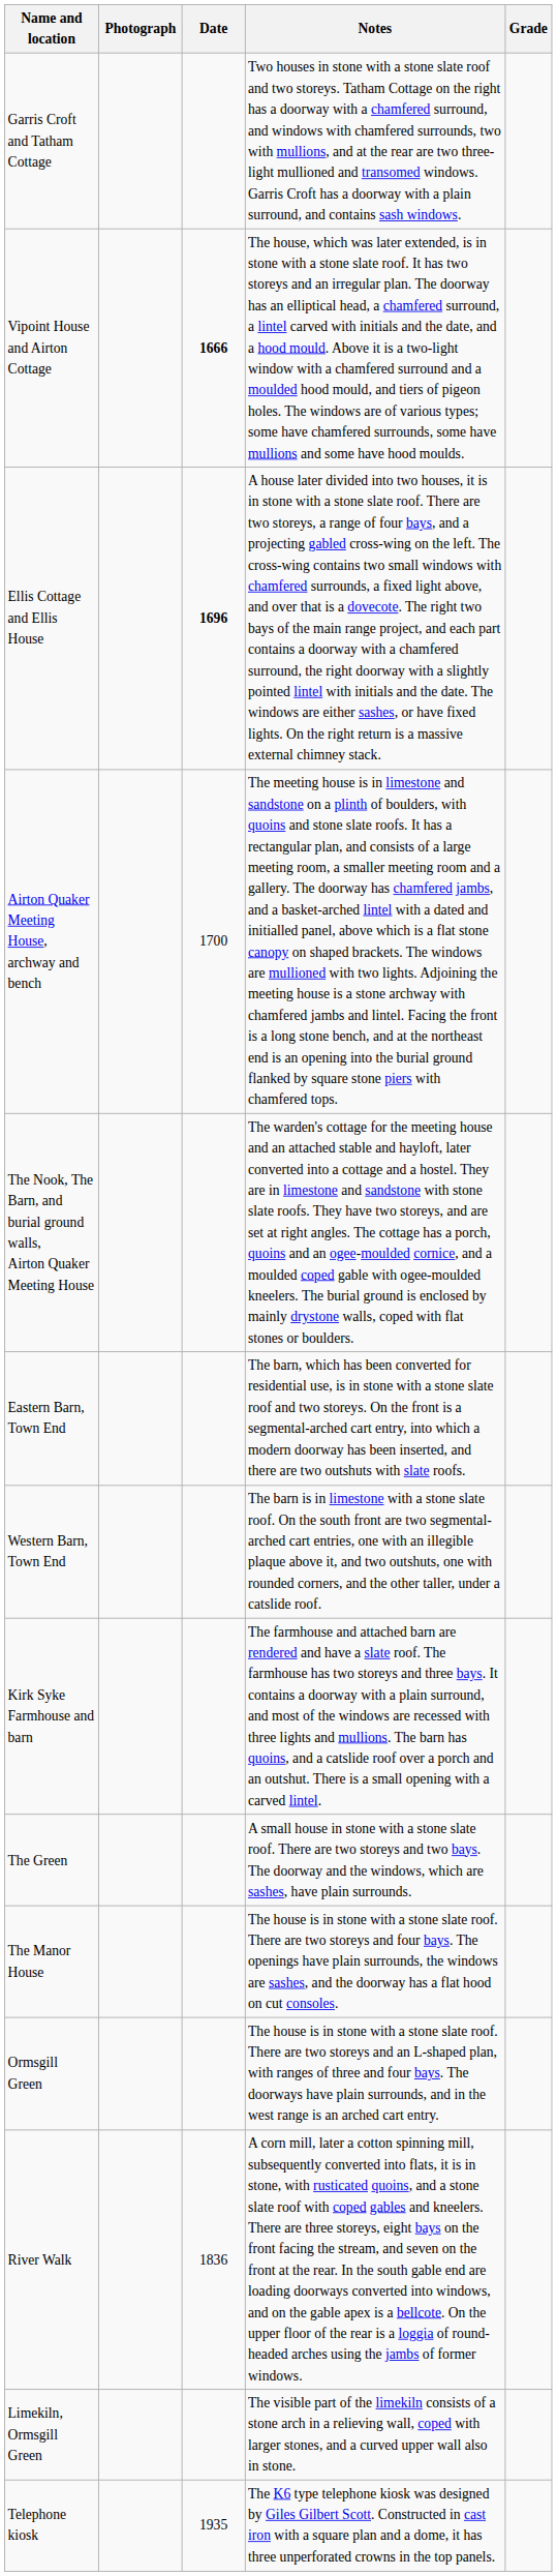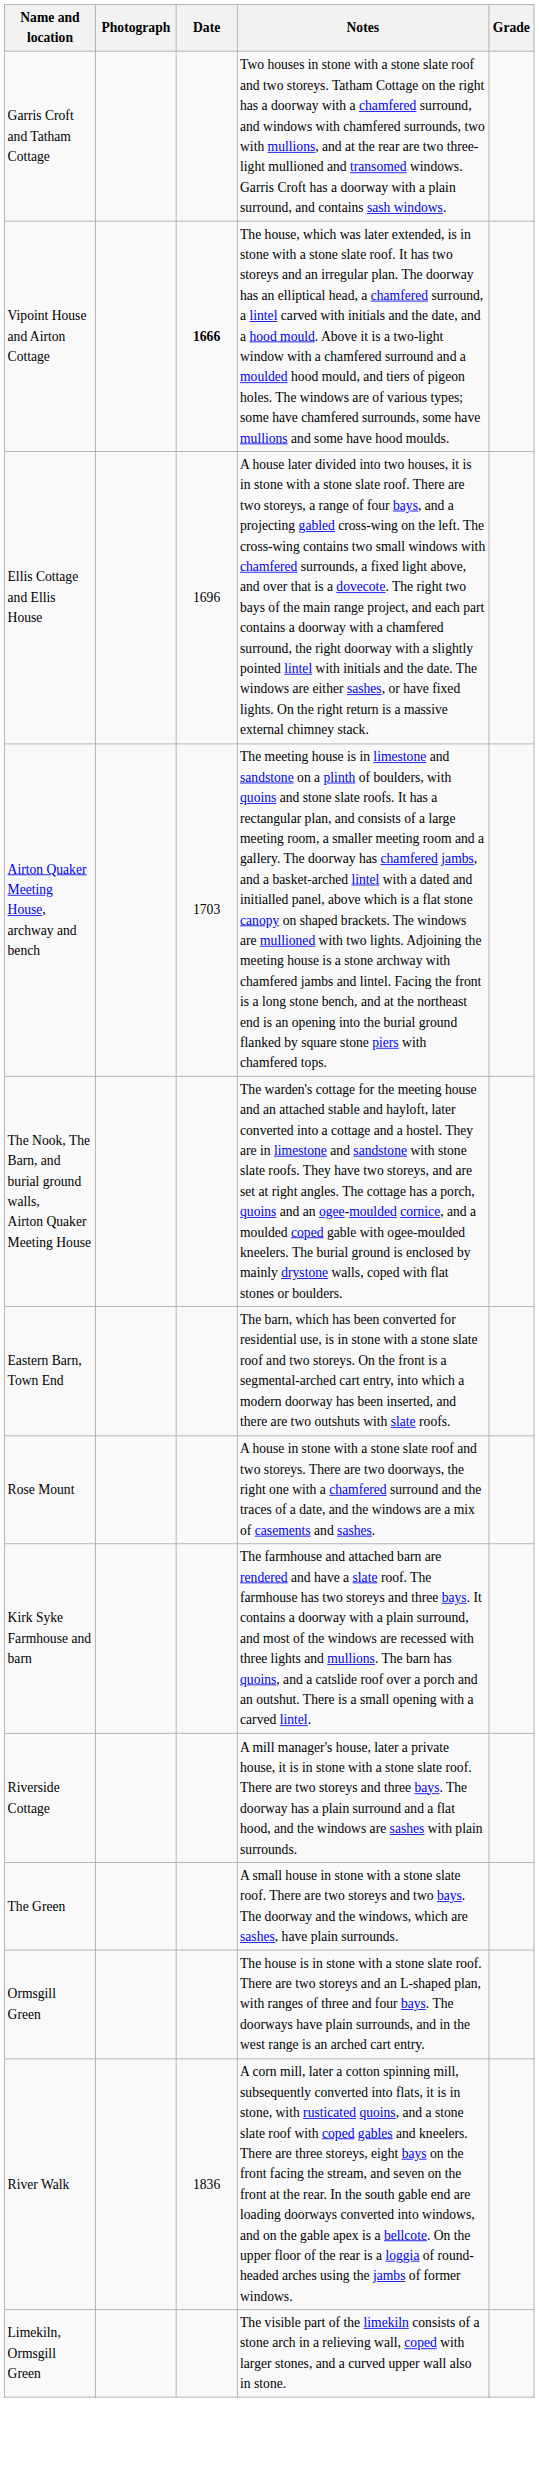 <table class="wikitable sortable plainrowheaders" style="width:100%; border:0px; text-align:left; line-height:150%">
 <tr>
 <th scope="col"  style="width:150px">Name and location</th>
 <th scope="col"  style="width:100px" class="unsortable">Photograph</th>
 <th scope="col"  style="width:120px">Date</th>
 <th scope="col"  style="width:650px" class="unsortable">Notes</th>
 <th scope="col"  style="width:50px">Grade</th>
 </tr>
 <tr>
 <td>Garris Croft and Tatham Cottage<br><small></small></td>
 <td></td>
 <td align="center"></td>
 <td>Two houses in stone with a stone slate roof and two storeys.  Tatham Cottage on the right has a doorway with a <a href='#'>chamfered</a> surround, and windows with chamfered surrounds, two with <a href='#'>mullions</a>, and at the rear are two three-light mullioned and <a href='#'>transomed</a> windows.  Garris Croft has a doorway with a plain surround, and contains <a href='#'>sash windows</a>.</td>
 <td align="center" ></td>
 </tr>
 <tr>
 <td>Vipoint House and Airton Cottage<br><small></small></td>
 <td></td>
 <td align="center"><strong>1666</strong></td>
 <td>The house, which was later extended, is in stone with a stone slate roof.  It has two storeys and an irregular plan.  The doorway has an elliptical head, a <a href='#'>chamfered</a> surround, a <a href='#'>lintel</a> carved with initials and the date, and a <a href='#'>hood mould</a>.  Above it is a two-light window with a chamfered surround and a <a href='#'>moulded</a> hood mould, and tiers of pigeon holes.  The windows are of various types; some have chamfered surrounds, some have <a href='#'>mullions</a> and some have hood moulds.</td>
 <td align="center" ></td>
 </tr>
 <tr>
 <td>Ellis Cottage and Ellis House<br><small></small></td>
 <td></td>
-<td align="center"><strong>1696</strong></td>
+<td align="center">1696</td>
 <td>A house later divided into two houses, it is in stone with a stone slate roof.  There are two storeys, a range of four <a href='#'>bays</a>, and a projecting <a href='#'>gabled</a> cross-wing on the left.  The cross-wing contains two small windows with <a href='#'>chamfered</a> surrounds, a fixed light above, and over that is a <a href='#'>dovecote</a>.  The right two bays of the main range project, and each part contains a doorway with a chamfered surround, the right doorway with a slightly pointed <a href='#'>lintel</a> with initials and the date.  The windows are either <a href='#'>sashes</a>, or have fixed lights.  On the right return is a massive external chimney stack.</td>
 <td align="center" ></td>
 </tr>
 <tr>
 <td><a href='#'>Airton Quaker Meeting House</a>, archway and bench<br><small></small></td>
 <td></td>
-<td align="center">1700</td>
+<td align="center">1703</td>
 <td>The meeting house is in <a href='#'>limestone</a> and <a href='#'>sandstone</a> on a <a href='#'>plinth</a> of boulders, with <a href='#'>quoins</a> and stone slate roofs.  It has a rectangular plan, and consists of a large meeting room, a smaller meeting room and a gallery.  The doorway has <a href='#'>chamfered</a> <a href='#'>jambs</a>, and a basket-arched <a href='#'>lintel</a> with a dated and initialled panel, above which is a flat stone <a href='#'>canopy</a> on shaped brackets.  The windows are <a href='#'>mullioned</a> with two lights.  Adjoining the meeting house is a stone archway with chamfered jambs and lintel.  Facing the front is a long stone bench, and at the northeast end is an opening into the burial ground flanked by square stone <a href='#'>piers</a> with chamfered tops.</td>
 <td align="center" ></td>
 </tr>
 <tr>
 <td>The Nook, The Barn, and burial ground walls,<br>Airton Quaker Meeting House<br><small></small></td>
 <td></td>
 <td align="center"></td>
 <td>The warden's cottage for the meeting house and an attached stable and hayloft, later converted into a cottage and a hostel.  They are in <a href='#'>limestone</a> and <a href='#'>sandstone</a> with stone slate roofs.  They have two storeys, and are set at right angles.  The cottage has a porch, <a href='#'>quoins</a> and an <a href='#'>ogee</a>-<a href='#'>moulded</a> <a href='#'>cornice</a>, and a moulded <a href='#'>coped</a> gable with ogee-moulded kneelers.  The burial ground is enclosed by mainly <a href='#'>drystone</a> walls, coped with flat stones or boulders.</td>
 <td align="center" ></td>
 </tr>
 <tr>
 <td>Eastern Barn, Town End<br><small></small></td>
 <td></td>
 <td align="center"></td>
 <td>The barn, which has been converted for residential use, is in stone with a stone slate roof and two storeys.  On the front is a segmental-arched cart entry, into which a modern doorway has been inserted, and there are two outshuts with <a href='#'>slate</a> roofs.</td>
 <td align="center" ></td>
 </tr>
 <tr>
-<td>Western Barn, Town End<br><small></small></td>
+<td>Rose Mount<br><small></small></td>
 <td></td>
 <td align="center"></td>
-<td>The barn is in <a href='#'>limestone</a> with a stone slate roof.  On the south front are two segmental-arched cart entries, one with an illegible plaque above it, and two outshuts, one with rounded corners, and the other taller, under a catslide roof.</td>
+<td>A house in stone with a stone slate roof and two storeys.  There are two doorways, the right one with a <a href='#'>chamfered</a> surround and the traces of a date, and the windows are a mix of <a href='#'>casements</a> and <a href='#'>sashes</a>.</td>
 <td align="center" ></td>
 </tr>
 <tr>
 <td>Kirk Syke Farmhouse and barn<br><small></small></td>
 <td></td>
 <td align="center"></td>
 <td>The farmhouse and attached barn are <a href='#'>rendered</a> and have a <a href='#'>slate</a> roof.  The farmhouse has two storeys and three <a href='#'>bays</a>.  It contains a doorway with a plain surround, and most of the windows are recessed with three lights and <a href='#'>mullions</a>.  The barn has <a href='#'>quoins</a>, and a catslide roof over a porch and an outshut. There is a small opening with a carved <a href='#'>lintel</a>.</td>
 <td align="center" ></td>
 </tr>
 <tr>
+<td>Riverside Cottage<br><small></small></td>
+<td></td>
+<td align="center"></td>
+<td>A mill manager's house, later a private house, it is in stone with a stone slate roof.  There are two storeys and three <a href='#'>bays</a>.  The doorway has a plain surround and a flat hood, and the windows are <a href='#'>sashes</a> with plain surrounds.</td>
+<td align="center" ></td>
+</tr>
+<tr>
 <td>The Green<br><small></small></td>
 <td></td>
 <td align="center"></td>
 <td>A small house in stone with a stone slate roof.  There are two storeys and two <a href='#'>bays</a>.  The doorway and the windows, which are <a href='#'>sashes</a>, have plain surrounds.</td>
-<td align="center" ></td>
-</tr>
-<tr>
-<td>The Manor House<br><small></small></td>
-<td></td>
-<td align="center"></td>
-<td>The house is in stone with a stone slate roof.  There are two storeys and four <a href='#'>bays</a>.  The openings have plain surrounds, the windows are <a href='#'>sashes</a>, and the doorway has a flat hood on cut <a href='#'>consoles</a>.</td>
 <td align="center" ></td>
 </tr>
 <tr>
 <td>Ormsgill Green<br><small></small></td>
 <td></td>
 <td align="center"></td>
 <td>The house is in stone with a stone slate roof.  There are two storeys and an L-shaped plan, with ranges of three and four <a href='#'>bays</a>.  The doorways have plain surrounds, and in the west range is an arched cart entry.</td>
 <td align="center" ></td>
 </tr>
 <tr>
 <td>River Walk<br><small></small></td>
 <td></td>
 <td align="center">1836</td>
 <td>A corn mill, later a cotton spinning mill, subsequently converted into flats, it is in stone, with <a href='#'>rusticated</a> <a href='#'>quoins</a>, and a stone slate roof with <a href='#'>coped</a> <a href='#'>gables</a> and kneelers.  There are three storeys, eight <a href='#'>bays</a> on the front facing the stream, and seven on the front at the rear.  In the south gable end are loading doorways converted into windows, and on the gable apex is a <a href='#'>bellcote</a>.  On the upper floor of the rear is a <a href='#'>loggia</a> of round-headed arches using the <a href='#'>jambs</a> of former windows.</td>
 <td align="center" ></td>
 </tr>
 <tr>
 <td>Limekiln, Ormsgill Green<br><small></small></td>
 <td></td>
 <td align="center"></td>
 <td>The visible part of the <a href='#'>limekiln</a> consists of a stone arch in a relieving wall, <a href='#'>coped</a> with larger stones, and a curved upper wall also in stone.</td>
 <td align="center" ></td>
 </tr>
 <tr>
-<td>Telephone kiosk<br><small></small></td>
-<td></td>
-<td align="center">1935</td>
-<td>The <a href='#'>K6</a> type telephone kiosk was designed by <a href='#'>Giles Gilbert Scott</a>.  Constructed in <a href='#'>cast iron</a> with a square plan and a dome, it has three unperforated crowns in the top panels.</td>
-<td align="center" ></td>
-</tr>
-<tr>
 </tr>
 </table>
